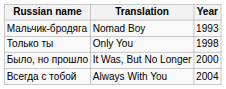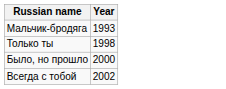 <table class="wikitable">
 <tr>
 <th>Russian name</th>
-<th>Translation</th>
 <th>Year</th>
 </tr>
 <tr>
 <td>Мальчик-бродяга</td>
-<td>Nomad Boy</td>
 <td>1993</td>
 </tr>
 <tr>
 <td>Только ты</td>
-<td>Only You</td>
 <td>1998</td>
 </tr>
 <tr>
 <td>Было, но прошло</td>
-<td>It Was, But No Longer</td>
 <td>2000</td>
 </tr>
 <tr>
 <td>Всегда с тобой</td>
-<td>Always With You</td>
-<td>2004</td>
+<td>2002</td>
 </tr>
 </table>
